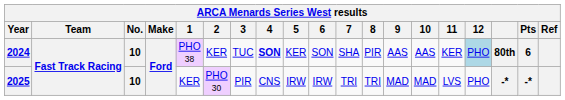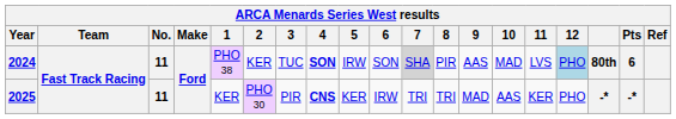 <table class="wikitable" style="text-align:center; font-size:75%">
 <tr>
 <th colspan=19><a href='#'>ARCA Menards Series West</a> results</th>
 </tr>
 <tr>
 <th>Year</th>
 <th>Team</th>
 <th>No.</th>
 <th>Make</th>
 <th>1</th>
 <th>2</th>
 <th>3</th>
 <th>4</th>
 <th>5</th>
 <th>6</th>
 <th>7</th>
 <th>8</th>
 <th>9</th>
 <th>10</th>
 <th>11</th>
 <th>12</th>
 <th></th>
 <th>Pts</th>
 <th>Ref</th>
 </tr>
 <tr>
 <th><a href='#'>2024</a></th>
 <th rowspan=2><a href='#'>Fast Track Racing</a></th>
-<th>10</th>
+<th>11</th>
 <th rowspan=2><a href='#'>Ford</a></th>
 <td style="background:#EFCFFF;"><a href='#'>PHO</a><br><small>38</small></td>
 <td><a href='#'>KER</a></td>
 <td><a href='#'>TUC</a></td>
 <td><strong><a href='#'>SON</a></strong></td>
-<td><a href='#'>KER</a></td>
+<td><a href='#'>IRW</a></td>
 <td><a href='#'>SON</a></td>
-<td><a href='#'>SHA</a></td>
+<td style="background: lightgrey;"><a href='#'>SHA</a></td>
 <td><a href='#'>PIR</a></td>
 <td><a href='#'>AAS</a></td>
-<td><a href='#'>AAS</a></td>
-<td><a href='#'>KER</a></td>
+<td><a href='#'>MAD</a></td>
+<td><a href='#'>LVS</a></td>
 <td style="background: lightblue;"><a href='#'>PHO</a></td>
 <th>80th</th>
 <th>6</th>
 <th></th>
 </tr>
 <tr>
 <th><a href='#'>2025</a></th>
-<th>10</th>
+<th>11</th>
 <td><a href='#'>KER</a></td>
 <td style="background:#EFCFFF;"><a href='#'>PHO</a><br><small>30</small></td>
 <td><a href='#'>PIR</a></td>
-<td><a href='#'>CNS</a></td>
-<td><a href='#'>IRW</a></td>
+<td><strong><a href='#'>CNS</a></strong></td>
+<td><a href='#'>KER</a></td>
 <td><a href='#'>IRW</a></td>
 <td><a href='#'>TRI</a></td>
 <td><a href='#'>TRI</a></td>
 <td><a href='#'>MAD</a></td>
-<td><a href='#'>MAD</a></td>
-<td><a href='#'>LVS</a></td>
+<td><a href='#'>AAS</a></td>
+<td><a href='#'>KER</a></td>
 <td><a href='#'>PHO</a></td>
 <th>-*</th>
 <th>-*</th>
 <th></th>
 </tr>
 </table>
